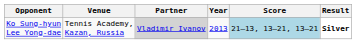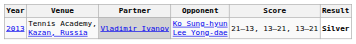 <table class="sortable wikitable" style="font-size: 90%;">
 <tr>
-<th>Opponent</th>
+<th>Year</th>
 <th>Venue</th>
 <th>Partner</th>
-<th>Year</th>
+<th>Opponent</th>
 <th>Score</th>
 <th>Result</th>
 </tr>
 <tr>
-<td align="left"> <a href='#'>Ko Sung-hyun</a> <br>  <a href='#'>Lee Yong-dae</a></td>
+<td align="center"><a href='#'>2013</a></td>
 <td align="left">Tennis Academy,<br><a href='#'>Kazan, Russia</a></td>
 <td align="left" style="background: lightgrey;"> <a href='#'>Vladimir Ivanov</a></td>
-<td align="center"><a href='#'>2013</a></td>
-<td align="left" style="background: lightblue;">21–13, 13–21, 13–21</td>
+<td align="left"> <a href='#'>Ko Sung-hyun</a> <br>  <a href='#'>Lee Yong-dae</a></td>
+<td align="left">21–13, 13–21, 13–21</td>
 <td style="text-align:left; background:white"> <strong>Silver</strong></td>
 </tr>
 </table>
